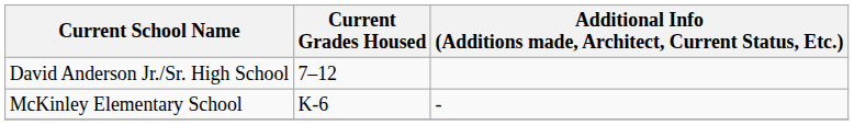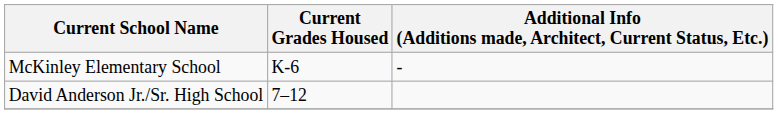 <table class="wikitable">
 <tr>
 <th>Current School Name</th>
 <th>Current <br>Grades Housed</th>
 <th>Additional Info<br>(Additions made, Architect, Current Status, Etc.)</th>
 </tr>
 <tr>
+<td>McKinley Elementary School</td>
+<td>K-6</td>
+<td>-</td>
+</tr>
+<tr>
 <td>David Anderson Jr./Sr. High School</td>
 <td>7–12</td>
 <td></td>
 </tr>
 <tr>
-<td>McKinley Elementary School</td>
-<td>K-6</td>
-<td>-</td>
-</tr>
-<tr>
 </tr>
 </table>
